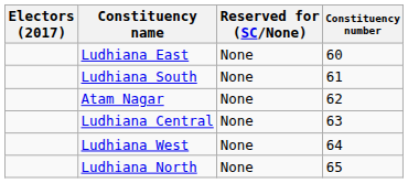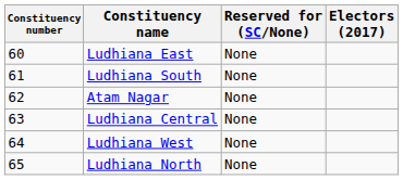 <table class="wikitable sortable">
 <tr>
-<th>Electors<br>(2017)</th>
+<th style="font-size:75%">Constituency<br>number</th>
 <th>Constituency<br>name</th>
 <th>Reserved for<br>(<a href='#'>SC</a>/None)</th>
-<th style="font-size:75%">Constituency<br>number</th>
+<th>Electors<br>(2017)</th>
 </tr>
 <tr>
-<td></td>
+<td>60</td>
 <td><a href='#'>Ludhiana East</a></td>
 <td>None</td>
-<td>60</td>
+<td></td>
 </tr>
 <tr>
-<td></td>
+<td>61</td>
 <td><a href='#'>Ludhiana South</a></td>
 <td>None</td>
-<td>61</td>
+<td></td>
 </tr>
 <tr>
-<td></td>
+<td>62</td>
 <td><a href='#'>Atam Nagar</a></td>
 <td>None</td>
-<td>62</td>
+<td></td>
 </tr>
 <tr>
-<td></td>
+<td>63</td>
 <td><a href='#'>Ludhiana Central</a></td>
 <td>None</td>
-<td>63</td>
+<td></td>
 </tr>
 <tr>
-<td></td>
+<td>64</td>
 <td><a href='#'>Ludhiana West</a></td>
 <td>None</td>
-<td>64</td>
+<td></td>
 </tr>
 <tr>
-<td></td>
+<td>65</td>
 <td><a href='#'>Ludhiana North</a></td>
 <td>None</td>
-<td>65</td>
+<td></td>
 </tr>
 </table>
